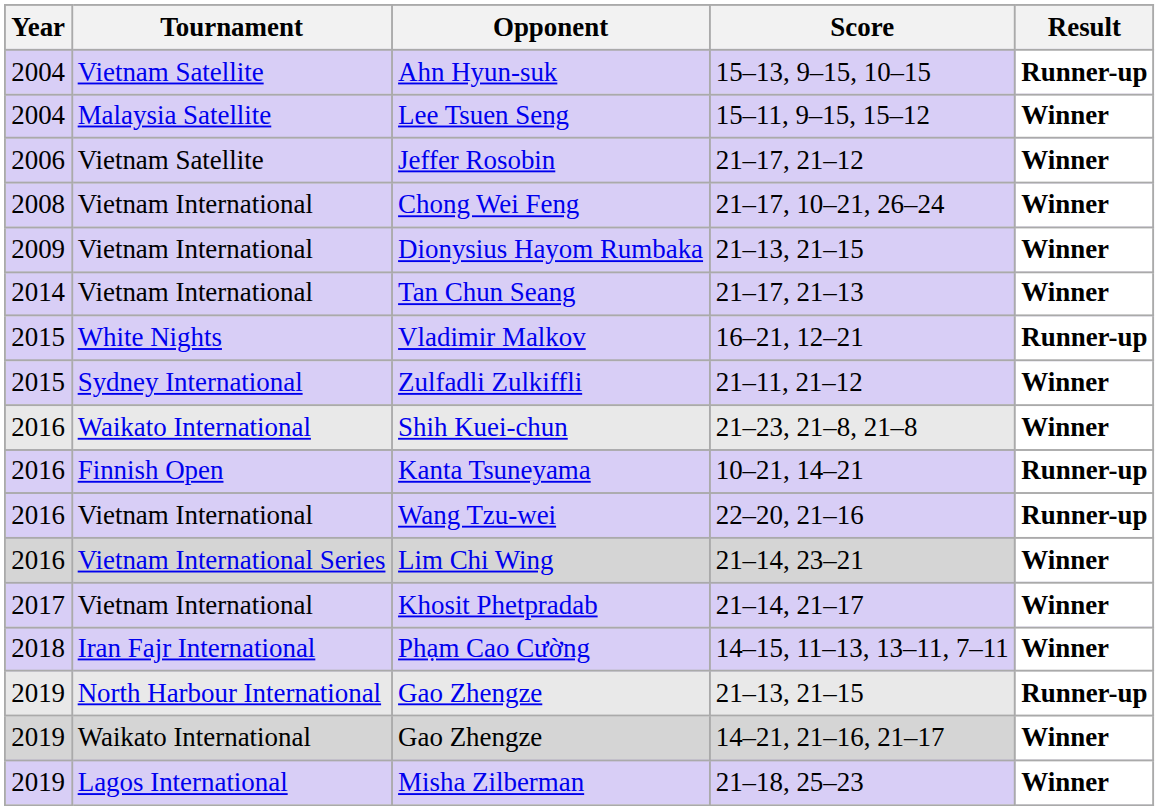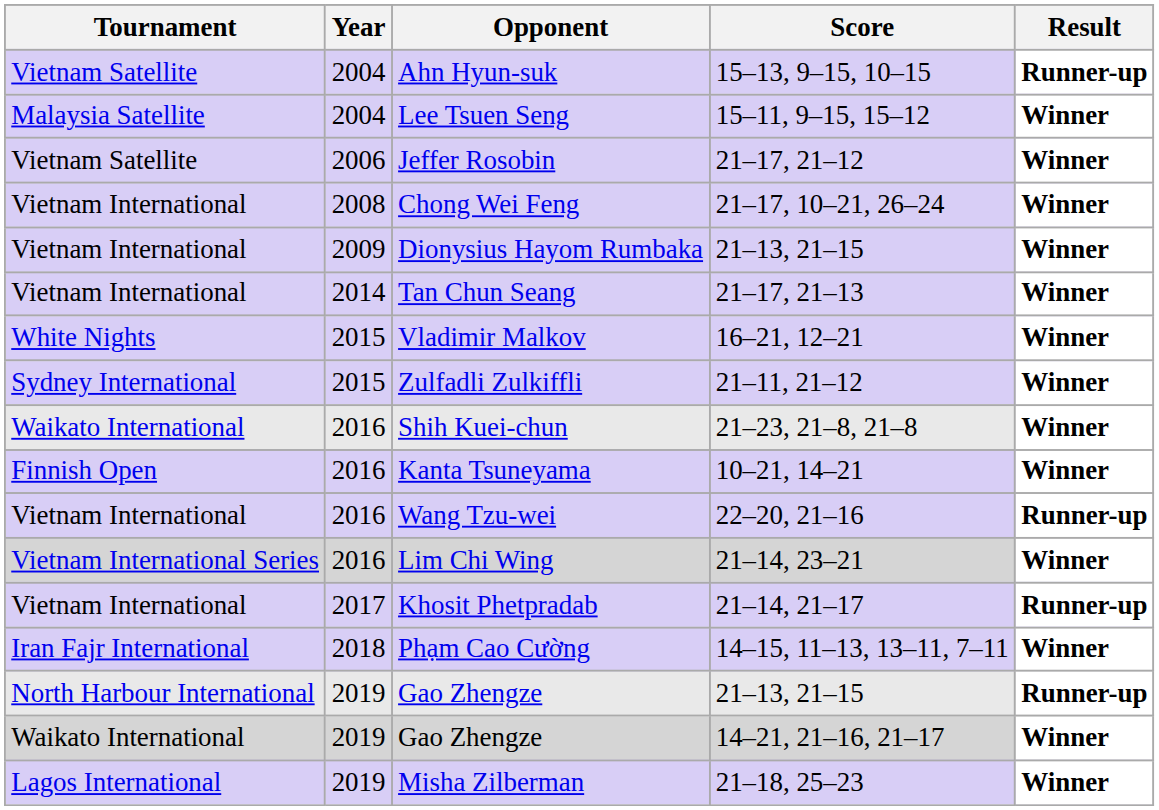 <table class="sortable wikitable" style="font-size: 90%;">
 <tr>
+<th>Tournament</th>
 <th>Year</th>
-<th>Tournament</th>
 <th>Opponent</th>
 <th>Score</th>
 <th>Result</th>
 </tr>
 <tr style="background:#D8CEF6">
+<td align="left"><a href='#'>Vietnam Satellite</a></td>
 <td align="center">2004</td>
-<td align="left"><a href='#'>Vietnam Satellite</a></td>
 <td align="left"> <a href='#'>Ahn Hyun-suk</a></td>
 <td align="left">15–13, 9–15, 10–15</td>
 <td style="text-align:left; background:white"> <strong>Runner-up</strong></td>
 </tr>
 <tr style="background:#D8CEF6">
+<td align="left"><a href='#'>Malaysia Satellite</a></td>
 <td align="center">2004</td>
-<td align="left"><a href='#'>Malaysia Satellite</a></td>
 <td align="left"> <a href='#'>Lee Tsuen Seng</a></td>
 <td align="left">15–11, 9–15, 15–12</td>
 <td style="text-align:left; background:white"> <strong>Winner</strong></td>
 </tr>
 <tr style="background:#D8CEF6">
+<td align="left">Vietnam Satellite</td>
 <td align="center">2006</td>
-<td align="left">Vietnam Satellite</td>
 <td align="left"> <a href='#'>Jeffer Rosobin</a></td>
 <td align="left">21–17, 21–12</td>
 <td style="text-align:left; background:white"> <strong>Winner</strong></td>
 </tr>
 <tr style="background:#D8CEF6">
+<td align="left">Vietnam International</td>
 <td align="center">2008</td>
-<td align="left">Vietnam International</td>
 <td align="left"> <a href='#'>Chong Wei Feng</a></td>
 <td align="left">21–17, 10–21, 26–24</td>
 <td style="text-align:left; background:white"> <strong>Winner</strong></td>
 </tr>
 <tr style="background:#D8CEF6">
+<td align="left">Vietnam International</td>
 <td align="center">2009</td>
-<td align="left">Vietnam International</td>
 <td align="left"> <a href='#'>Dionysius Hayom Rumbaka</a></td>
 <td align="left">21–13, 21–15</td>
 <td style="text-align:left; background:white"> <strong>Winner</strong></td>
 </tr>
 <tr style="background:#D8CEF6">
+<td align="left">Vietnam International</td>
 <td align="center">2014</td>
-<td align="left">Vietnam International</td>
 <td align="left"> <a href='#'>Tan Chun Seang</a></td>
 <td align="left">21–17, 21–13</td>
 <td style="text-align:left; background:white"> <strong>Winner</strong></td>
 </tr>
 <tr style="background:#D8CEF6">
+<td align="left"><a href='#'>White Nights</a></td>
 <td align="center">2015</td>
-<td align="left"><a href='#'>White Nights</a></td>
 <td align="left"> <a href='#'>Vladimir Malkov</a></td>
 <td align="left">16–21, 12–21</td>
-<td style="text-align:left; background:white"> <strong>Runner-up</strong></td>
+<td style="text-align:left; background:white"> <strong>Winner</strong></td>
 </tr>
 <tr style="background:#D8CEF6">
+<td align="left"><a href='#'>Sydney International</a></td>
 <td align="center">2015</td>
-<td align="left"><a href='#'>Sydney International</a></td>
 <td align="left"> <a href='#'>Zulfadli Zulkiffli</a></td>
 <td align="left">21–11, 21–12</td>
 <td style="text-align:left; background:white"> <strong>Winner</strong></td>
 </tr>
 <tr style="background:#E9E9E9">
+<td align="left"><a href='#'>Waikato International</a></td>
 <td align="center">2016</td>
-<td align="left"><a href='#'>Waikato International</a></td>
 <td align="left"> <a href='#'>Shih Kuei-chun</a></td>
 <td align="left">21–23, 21–8, 21–8</td>
 <td style="text-align:left; background:white"> <strong>Winner</strong></td>
 </tr>
 <tr style="background:#D8CEF6">
+<td align="left"><a href='#'>Finnish Open</a></td>
 <td align="center">2016</td>
-<td align="left"><a href='#'>Finnish Open</a></td>
 <td align="left"> <a href='#'>Kanta Tsuneyama</a></td>
 <td align="left">10–21, 14–21</td>
-<td style="text-align:left; background:white"> <strong>Runner-up</strong></td>
+<td style="text-align:left; background:white"> <strong>Winner</strong></td>
 </tr>
 <tr style="background:#D8CEF6">
+<td align="left">Vietnam International</td>
 <td align="center">2016</td>
-<td align="left">Vietnam International</td>
 <td align="left"> <a href='#'>Wang Tzu-wei</a></td>
 <td align="left">22–20, 21–16</td>
 <td style="text-align:left; background:white"> <strong>Runner-up</strong></td>
 </tr>
 <tr style="background:#D5D5D5">
+<td align="left"><a href='#'>Vietnam International Series</a></td>
 <td align="center">2016</td>
-<td align="left"><a href='#'>Vietnam International Series</a></td>
 <td align="left"> <a href='#'>Lim Chi Wing</a></td>
 <td align="left">21–14, 23–21</td>
 <td style="text-align:left; background:white"> <strong>Winner</strong></td>
 </tr>
 <tr style="background:#D8CEF6">
+<td align="left">Vietnam International</td>
 <td align="center">2017</td>
-<td align="left">Vietnam International</td>
 <td align="left"> <a href='#'>Khosit Phetpradab</a></td>
 <td align="left">21–14, 21–17</td>
-<td style="text-align:left; background:white"> <strong>Winner</strong></td>
+<td style="text-align:left; background:white"> <strong>Runner-up</strong></td>
 </tr>
 <tr style="background:#D8CEF6">
+<td align="left"><a href='#'>Iran Fajr International</a></td>
 <td align="center">2018</td>
-<td align="left"><a href='#'>Iran Fajr International</a></td>
 <td align="left"> <a href='#'>Phạm Cao Cường</a></td>
 <td align="left">14–15, 11–13, 13–11, 7–11</td>
 <td style="text-align:left; background:white"> <strong>Winner</strong></td>
 </tr>
 <tr style="background:#E9E9E9">
+<td align="left"><a href='#'>North Harbour International</a></td>
 <td align="center">2019</td>
-<td align="left"><a href='#'>North Harbour International</a></td>
 <td align="left"> <a href='#'>Gao Zhengze</a></td>
 <td align="left">21–13, 21–15</td>
 <td style="text-align:left; background:white"> <strong>Runner-up</strong></td>
 </tr>
 <tr style="background:#D5D5D5">
+<td align="left">Waikato International</td>
 <td align="center">2019</td>
-<td align="left">Waikato International</td>
 <td align="left"> Gao Zhengze</td>
 <td align="left">14–21, 21–16, 21–17</td>
 <td style="text-align:left; background:white"> <strong>Winner</strong></td>
 </tr>
 <tr style="background:#D8CEF6">
+<td align="left"><a href='#'>Lagos International</a></td>
 <td align="center">2019</td>
-<td align="left"><a href='#'>Lagos International</a></td>
 <td align="left"> <a href='#'>Misha Zilberman</a></td>
 <td align="left">21–18, 25–23</td>
 <td style="text-align:left; background:white"> <strong>Winner</strong></td>
 </tr>
 </table>
